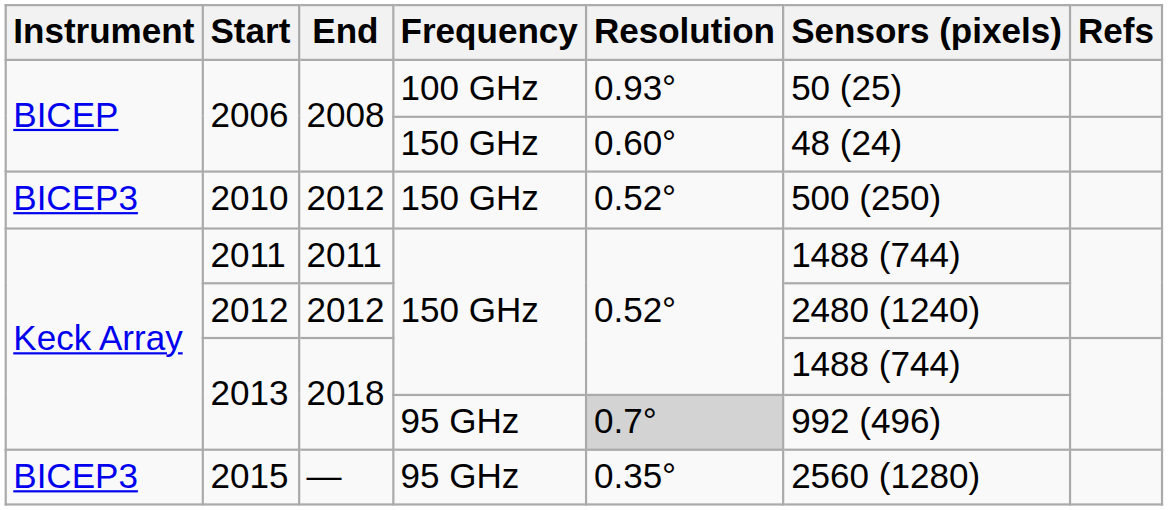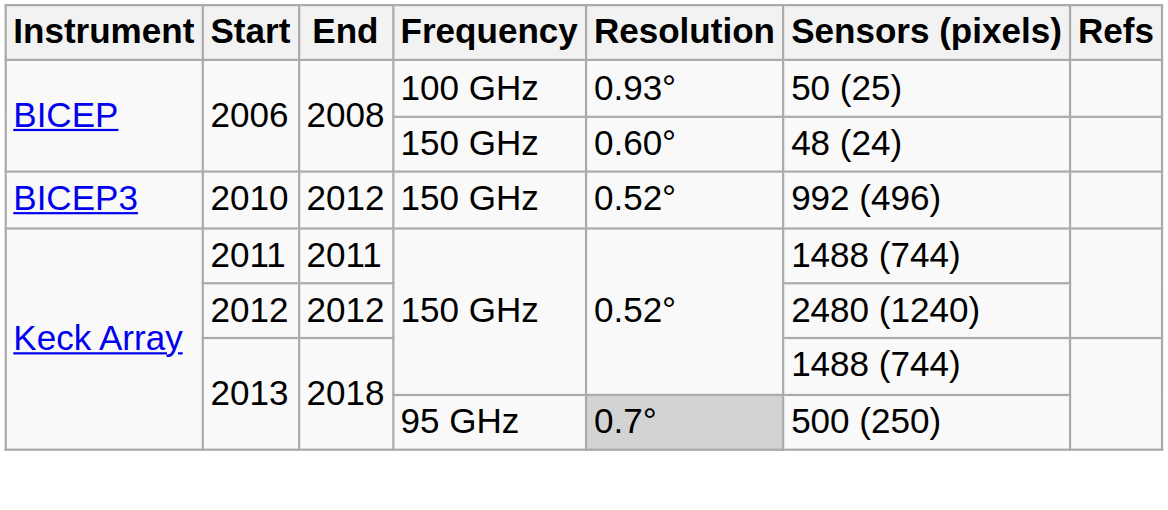 <table class="wikitable" style="float: right;">
 <tr>
 <th>Instrument</th>
 <th>Start</th>
 <th>End</th>
 <th>Frequency</th>
 <th>Resolution</th>
 <th>Sensors (pixels)</th>
 <th>Refs</th>
 </tr>
 <tr>
 <td rowspan=2><a href='#'>BICEP</a></td>
 <td rowspan=2>2006</td>
 <td rowspan=2>2008</td>
 <td>100 GHz</td>
 <td>0.93°</td>
 <td>50 (25)</td>
 <td></td>
 </tr>
 <tr>
 <td>150 GHz</td>
 <td>0.60°</td>
 <td>48 (24)</td>
 <td></td>
 </tr>
 <tr>
 <td><a href='#'>BICEP3</a></td>
 <td>2010</td>
 <td>2012</td>
 <td>150 GHz</td>
 <td>0.52°</td>
-<td>500 (250)</td>
+<td>992 (496)</td>
 <td></td>
 </tr>
 <tr>
 <td rowspan=4><a href='#'>Keck Array</a></td>
 <td>2011</td>
 <td>2011</td>
 <td rowspan=3>150 GHz</td>
 <td rowspan=3>0.52°</td>
 <td>1488 (744)</td>
 <td rowspan=2></td>
 </tr>
 <tr>
 <td>2012</td>
 <td>2012</td>
 <td>2480 (1240)</td>
 </tr>
 <tr>
 <td rowspan=2>2013</td>
 <td rowspan=2>2018</td>
 <td>1488 (744)</td>
 <td rowspan=2></td>
 </tr>
 <tr>
 <td>95 GHz</td>
 <td style="background: lightgrey;">0.7°</td>
-<td>992 (496)</td>
-</tr>
-<tr>
-<td><a href='#'>BICEP3</a></td>
-<td>2015</td>
-<td>—</td>
-<td>95 GHz</td>
-<td>0.35°</td>
-<td>2560 (1280)</td>
-<td></td>
+<td>500 (250)</td>
 </tr>
 </table>
